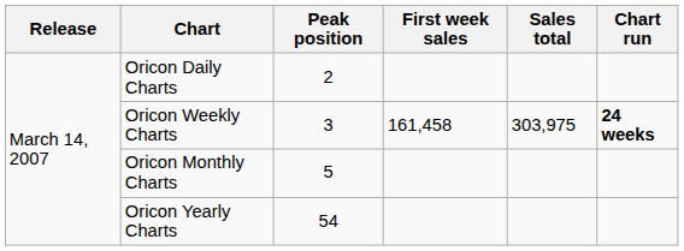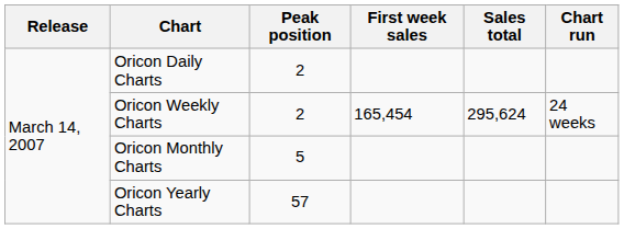 <table class="wikitable">
 <tr>
 <th>Release</th>
 <th>Chart</th>
 <th>Peak position</th>
 <th>First week sales</th>
 <th>Sales total</th>
 <th>Chart run</th>
 </tr>
 <tr>
 <td rowspan="4">March 14, 2007</td>
 <td>Oricon Daily Charts</td>
 <td align="center">2</td>
 <td></td>
 <td></td>
 <td></td>
 </tr>
 <tr>
 <td>Oricon Weekly Charts</td>
-<td align="center">3</td>
-<td>161,458</td>
-<td>303,975</td>
-<td><strong>24 weeks</strong></td>
+<td align="center">2</td>
+<td>165,454</td>
+<td>295,624</td>
+<td>24 weeks</td>
 </tr>
 <tr>
 <td>Oricon Monthly Charts</td>
 <td align="center">5</td>
 <td></td>
 <td></td>
 <td></td>
 </tr>
 <tr>
 <td>Oricon Yearly Charts</td>
-<td align="center">54</td>
+<td align="center">57</td>
 <td></td>
 <td></td>
 <td></td>
 </tr>
 </table>
